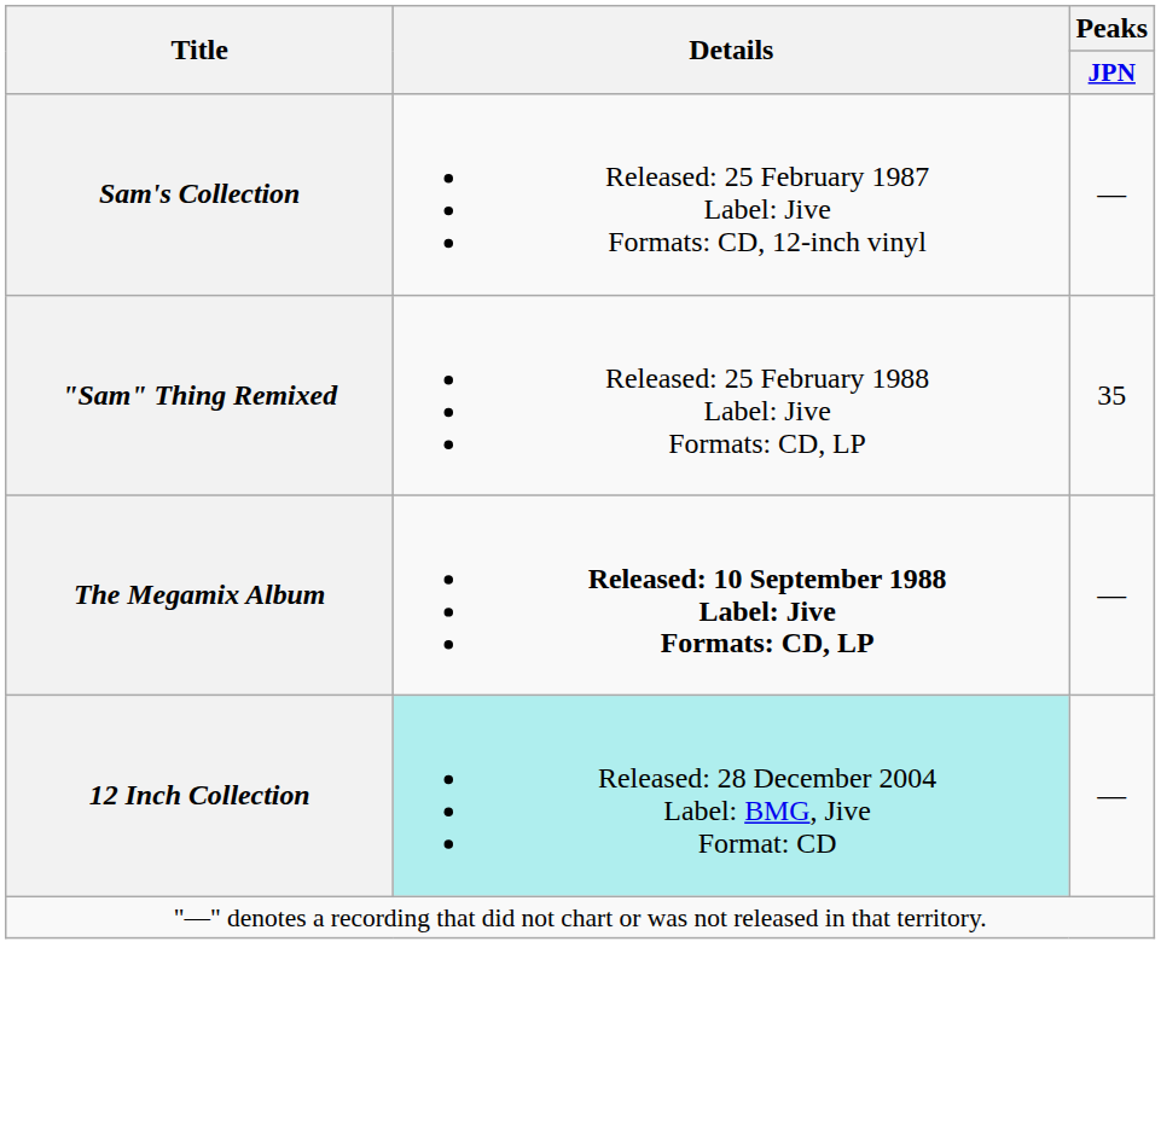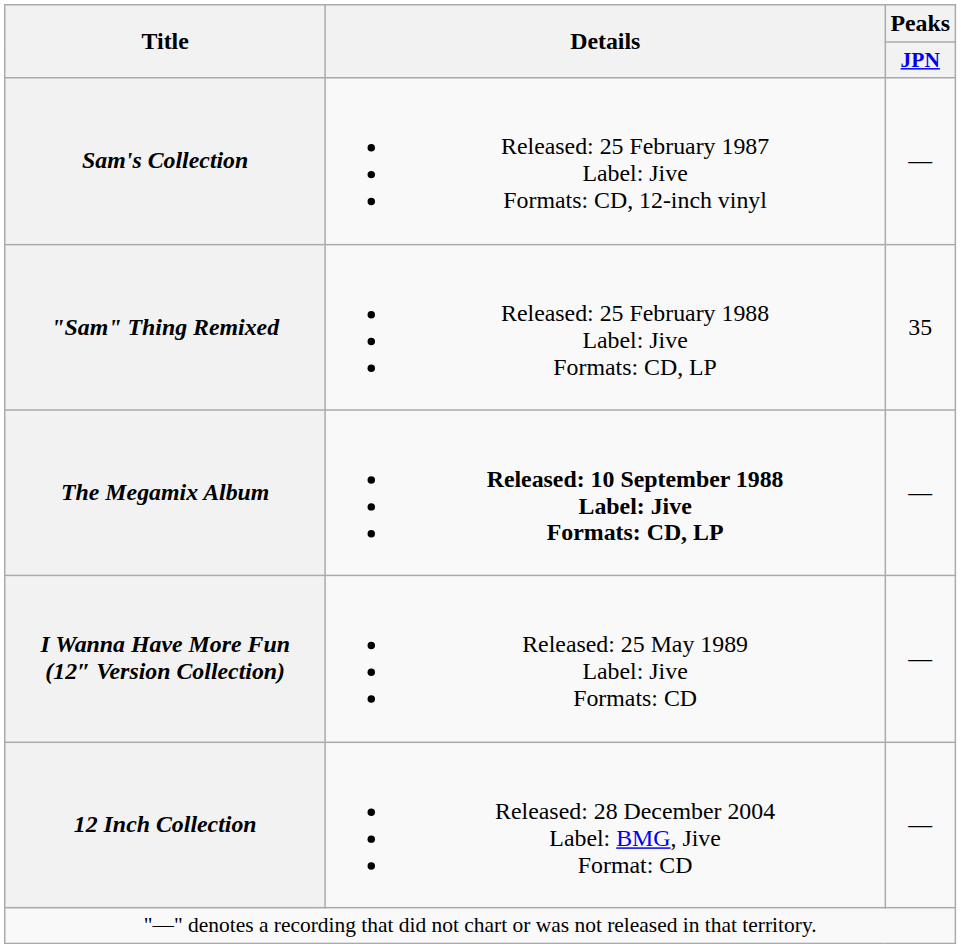 <table class="wikitable plainrowheaders" style="text-align:center">
 <tr>
 <th scope="col" rowspan="2" style="width:13em;">Title</th>
 <th scope="col" rowspan="2" style="width:23em;">Details</th>
 <th scope="col">Peaks</th>
 </tr>
 <tr>
 <th scope="col" style="width:2.5em;font-size:90%;"><a href='#'>JPN</a><br></th>
 </tr>
 <tr>
 <th scope="row"><em>Sam's Collection</em></th>
 <td><br><ul><li>Released: 25 February 1987 </li><li>Label: Jive</li><li>Formats: CD, 12-inch vinyl</li></ul></td>
 <td>—</td>
 </tr>
 <tr>
 <th scope="row"><em>"Sam" Thing Remixed</em></th>
 <td><br><ul><li>Released: 25 February 1988 </li><li>Label: Jive</li><li>Formats: CD, LP</li></ul></td>
 <td>35</td>
 </tr>
 <tr>
 <th scope="row"><em>The Megamix Album</em></th>
 <td><strong><br><ul><li>Released: 10 September 1988 </li><li>Label: Jive</li><li>Formats: CD, LP</li></ul></strong></td>
 <td>—</td>
 </tr>
 <tr>
+<th scope="row"><em>I Wanna Have More Fun<br>(12″ Version Collection)</em></th>
+<td><br><ul><li>Released: 25 May 1989 </li><li>Label: Jive</li><li>Formats: CD</li></ul></td>
+<td>—</td>
+</tr>
+<tr>
 <th scope="row"><em>12 Inch Collection</em></th>
-<td style="background: paleturquoise;"><br><ul><li>Released: 28 December 2004 </li><li>Label: <a href='#'>BMG</a>, Jive</li><li>Format: CD</li></ul></td>
+<td><br><ul><li>Released: 28 December 2004 </li><li>Label: <a href='#'>BMG</a>, Jive</li><li>Format: CD</li></ul></td>
 <td>—</td>
 </tr>
 <tr>
 <td colspan="3" style="font-size:90%">"—" denotes a recording that did not chart or was not released in that territory.</td>
 </tr>
 </table>
